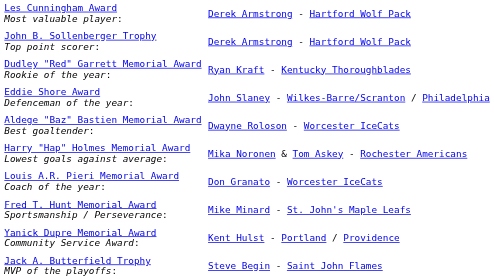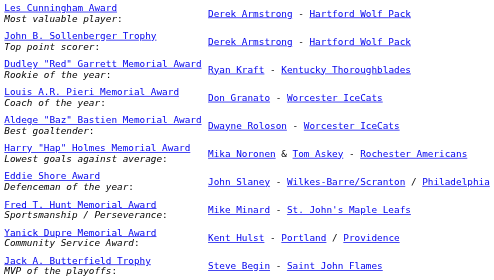 <table cellpadding="3" cellspacing="3">
 <tr>
 <td><a href='#'>Les Cunningham Award</a><br><em>Most valuable player</em>:</td>
 <td><a href='#'>Derek Armstrong</a> - <a href='#'>Hartford Wolf Pack</a></td>
 </tr>
 <tr>
 <td><a href='#'>John B. Sollenberger Trophy</a><br><em>Top point scorer</em>:</td>
 <td><a href='#'>Derek Armstrong</a> - <a href='#'>Hartford Wolf Pack</a></td>
 </tr>
 <tr>
 <td><a href='#'>Dudley "Red" Garrett Memorial Award</a><br><em>Rookie of the year</em>:</td>
 <td><a href='#'>Ryan Kraft</a> - <a href='#'>Kentucky Thoroughblades</a></td>
 </tr>
 <tr>
-<td><a href='#'>Eddie Shore Award</a><br><em>Defenceman of the year</em>:</td>
-<td><a href='#'>John Slaney</a> - <a href='#'>Wilkes-Barre/Scranton</a> / <a href='#'>Philadelphia</a></td>
+<td><a href='#'>Louis A.R. Pieri Memorial Award</a><br><em>Coach of the year</em>:</td>
+<td><a href='#'>Don Granato</a> - <a href='#'>Worcester IceCats</a></td>
 </tr>
 <tr>
 <td><a href='#'>Aldege "Baz" Bastien Memorial Award</a><br><em>Best goaltender</em>:</td>
 <td><a href='#'>Dwayne Roloson</a> - <a href='#'>Worcester IceCats</a></td>
 </tr>
 <tr>
 <td><a href='#'>Harry "Hap" Holmes Memorial Award</a><br><em>Lowest goals against average</em>:</td>
 <td><a href='#'>Mika Noronen</a> & <a href='#'>Tom Askey</a> - <a href='#'>Rochester Americans</a></td>
 </tr>
 <tr>
-<td><a href='#'>Louis A.R. Pieri Memorial Award</a><br><em>Coach of the year</em>:</td>
-<td><a href='#'>Don Granato</a> - <a href='#'>Worcester IceCats</a></td>
+<td><a href='#'>Eddie Shore Award</a><br><em>Defenceman of the year</em>:</td>
+<td><a href='#'>John Slaney</a> - <a href='#'>Wilkes-Barre/Scranton</a> / <a href='#'>Philadelphia</a></td>
 </tr>
 <tr>
 <td><a href='#'>Fred T. Hunt Memorial Award</a><br><em>Sportsmanship / Perseverance</em>:</td>
 <td><a href='#'>Mike Minard</a> - <a href='#'>St. John's Maple Leafs</a></td>
 </tr>
 <tr>
 <td><a href='#'>Yanick Dupre Memorial Award</a><br><em>Community Service Award</em>:</td>
 <td><a href='#'>Kent Hulst</a> - <a href='#'>Portland</a> / <a href='#'>Providence</a></td>
 </tr>
 <tr>
 <td><a href='#'>Jack A. Butterfield Trophy</a><br><em>MVP of the playoffs</em>:</td>
 <td><a href='#'>Steve Begin</a> - <a href='#'>Saint John Flames</a></td>
 </tr>
 </table>
